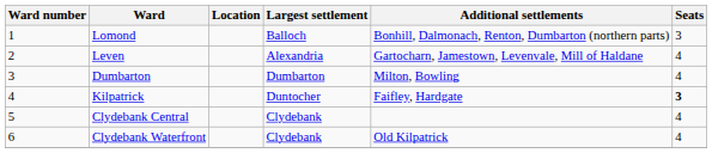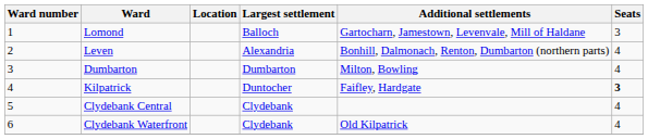 <table class="wikitable sortable">
 <tr>
 <th>Ward number</th>
 <th>Ward</th>
 <th>Location</th>
 <th>Largest settlement</th>
 <th>Additional settlements</th>
 <th>Seats</th>
 </tr>
 <tr>
 <td>1</td>
 <td><a href='#'>Lomond</a></td>
 <td></td>
 <td><a href='#'>Balloch</a></td>
-<td><a href='#'>Bonhill</a>, <a href='#'>Dalmonach</a>, <a href='#'>Renton</a>, <a href='#'>Dumbarton</a> (northern parts)</td>
+<td><a href='#'>Gartocharn</a>, <a href='#'>Jamestown</a>, <a href='#'>Levenvale</a>, <a href='#'>Mill of Haldane</a></td>
 <td>3</td>
 </tr>
 <tr>
 <td>2</td>
 <td><a href='#'>Leven</a></td>
 <td></td>
 <td><a href='#'>Alexandria</a></td>
-<td><a href='#'>Gartocharn</a>, <a href='#'>Jamestown</a>, <a href='#'>Levenvale</a>, <a href='#'>Mill of Haldane</a></td>
+<td><a href='#'>Bonhill</a>, <a href='#'>Dalmonach</a>, <a href='#'>Renton</a>, <a href='#'>Dumbarton</a> (northern parts)</td>
 <td>4</td>
 </tr>
 <tr>
 <td>3</td>
 <td><a href='#'>Dumbarton</a></td>
 <td></td>
 <td><a href='#'>Dumbarton</a></td>
 <td><a href='#'>Milton</a>, <a href='#'>Bowling</a></td>
 <td>4</td>
 </tr>
 <tr>
 <td>4</td>
 <td><a href='#'>Kilpatrick</a></td>
 <td></td>
 <td><a href='#'>Duntocher</a></td>
 <td><a href='#'>Faifley</a>, <a href='#'>Hardgate</a></td>
 <td><strong>3</strong></td>
 </tr>
 <tr>
 <td>5</td>
 <td><a href='#'>Clydebank Central</a></td>
 <td></td>
 <td><a href='#'>Clydebank</a></td>
 <td></td>
 <td>4</td>
 </tr>
 <tr>
 <td>6</td>
 <td><a href='#'>Clydebank Waterfront</a></td>
 <td></td>
 <td><a href='#'>Clydebank</a></td>
 <td><a href='#'>Old Kilpatrick</a></td>
 <td>4</td>
 </tr>
 <tr>
 </tr>
 </table>
